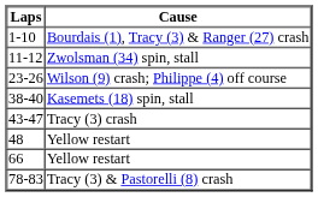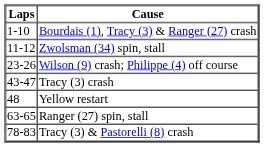 <table border=2 cellspacing=0>
 <tr>
 <th>Laps</th>
 <th>Cause</th>
 </tr>
 <tr>
 <td>1-10</td>
 <td><a href='#'>Bourdais (1)</a>, <a href='#'>Tracy (3)</a> & <a href='#'>Ranger (27)</a> crash</td>
 </tr>
 <tr>
 <td>11-12</td>
 <td><a href='#'>Zwolsman (34)</a> spin, stall</td>
 </tr>
 <tr>
 <td>23-26</td>
 <td><a href='#'>Wilson (9)</a> crash; <a href='#'>Philippe (4)</a> off course</td>
 </tr>
 <tr>
-<td>38-40</td>
-<td><a href='#'>Kasemets (18)</a> spin, stall</td>
-</tr>
-<tr>
 <td>43-47</td>
 <td>Tracy (3) crash</td>
 </tr>
 <tr>
 <td>48</td>
 <td>Yellow restart</td>
 </tr>
 <tr>
-<td>66</td>
-<td>Yellow restart</td>
+<td>63-65</td>
+<td>Ranger (27) spin, stall</td>
 </tr>
 <tr>
 <td>78-83</td>
 <td>Tracy (3) & <a href='#'>Pastorelli (8)</a> crash</td>
 </tr>
 </table>
